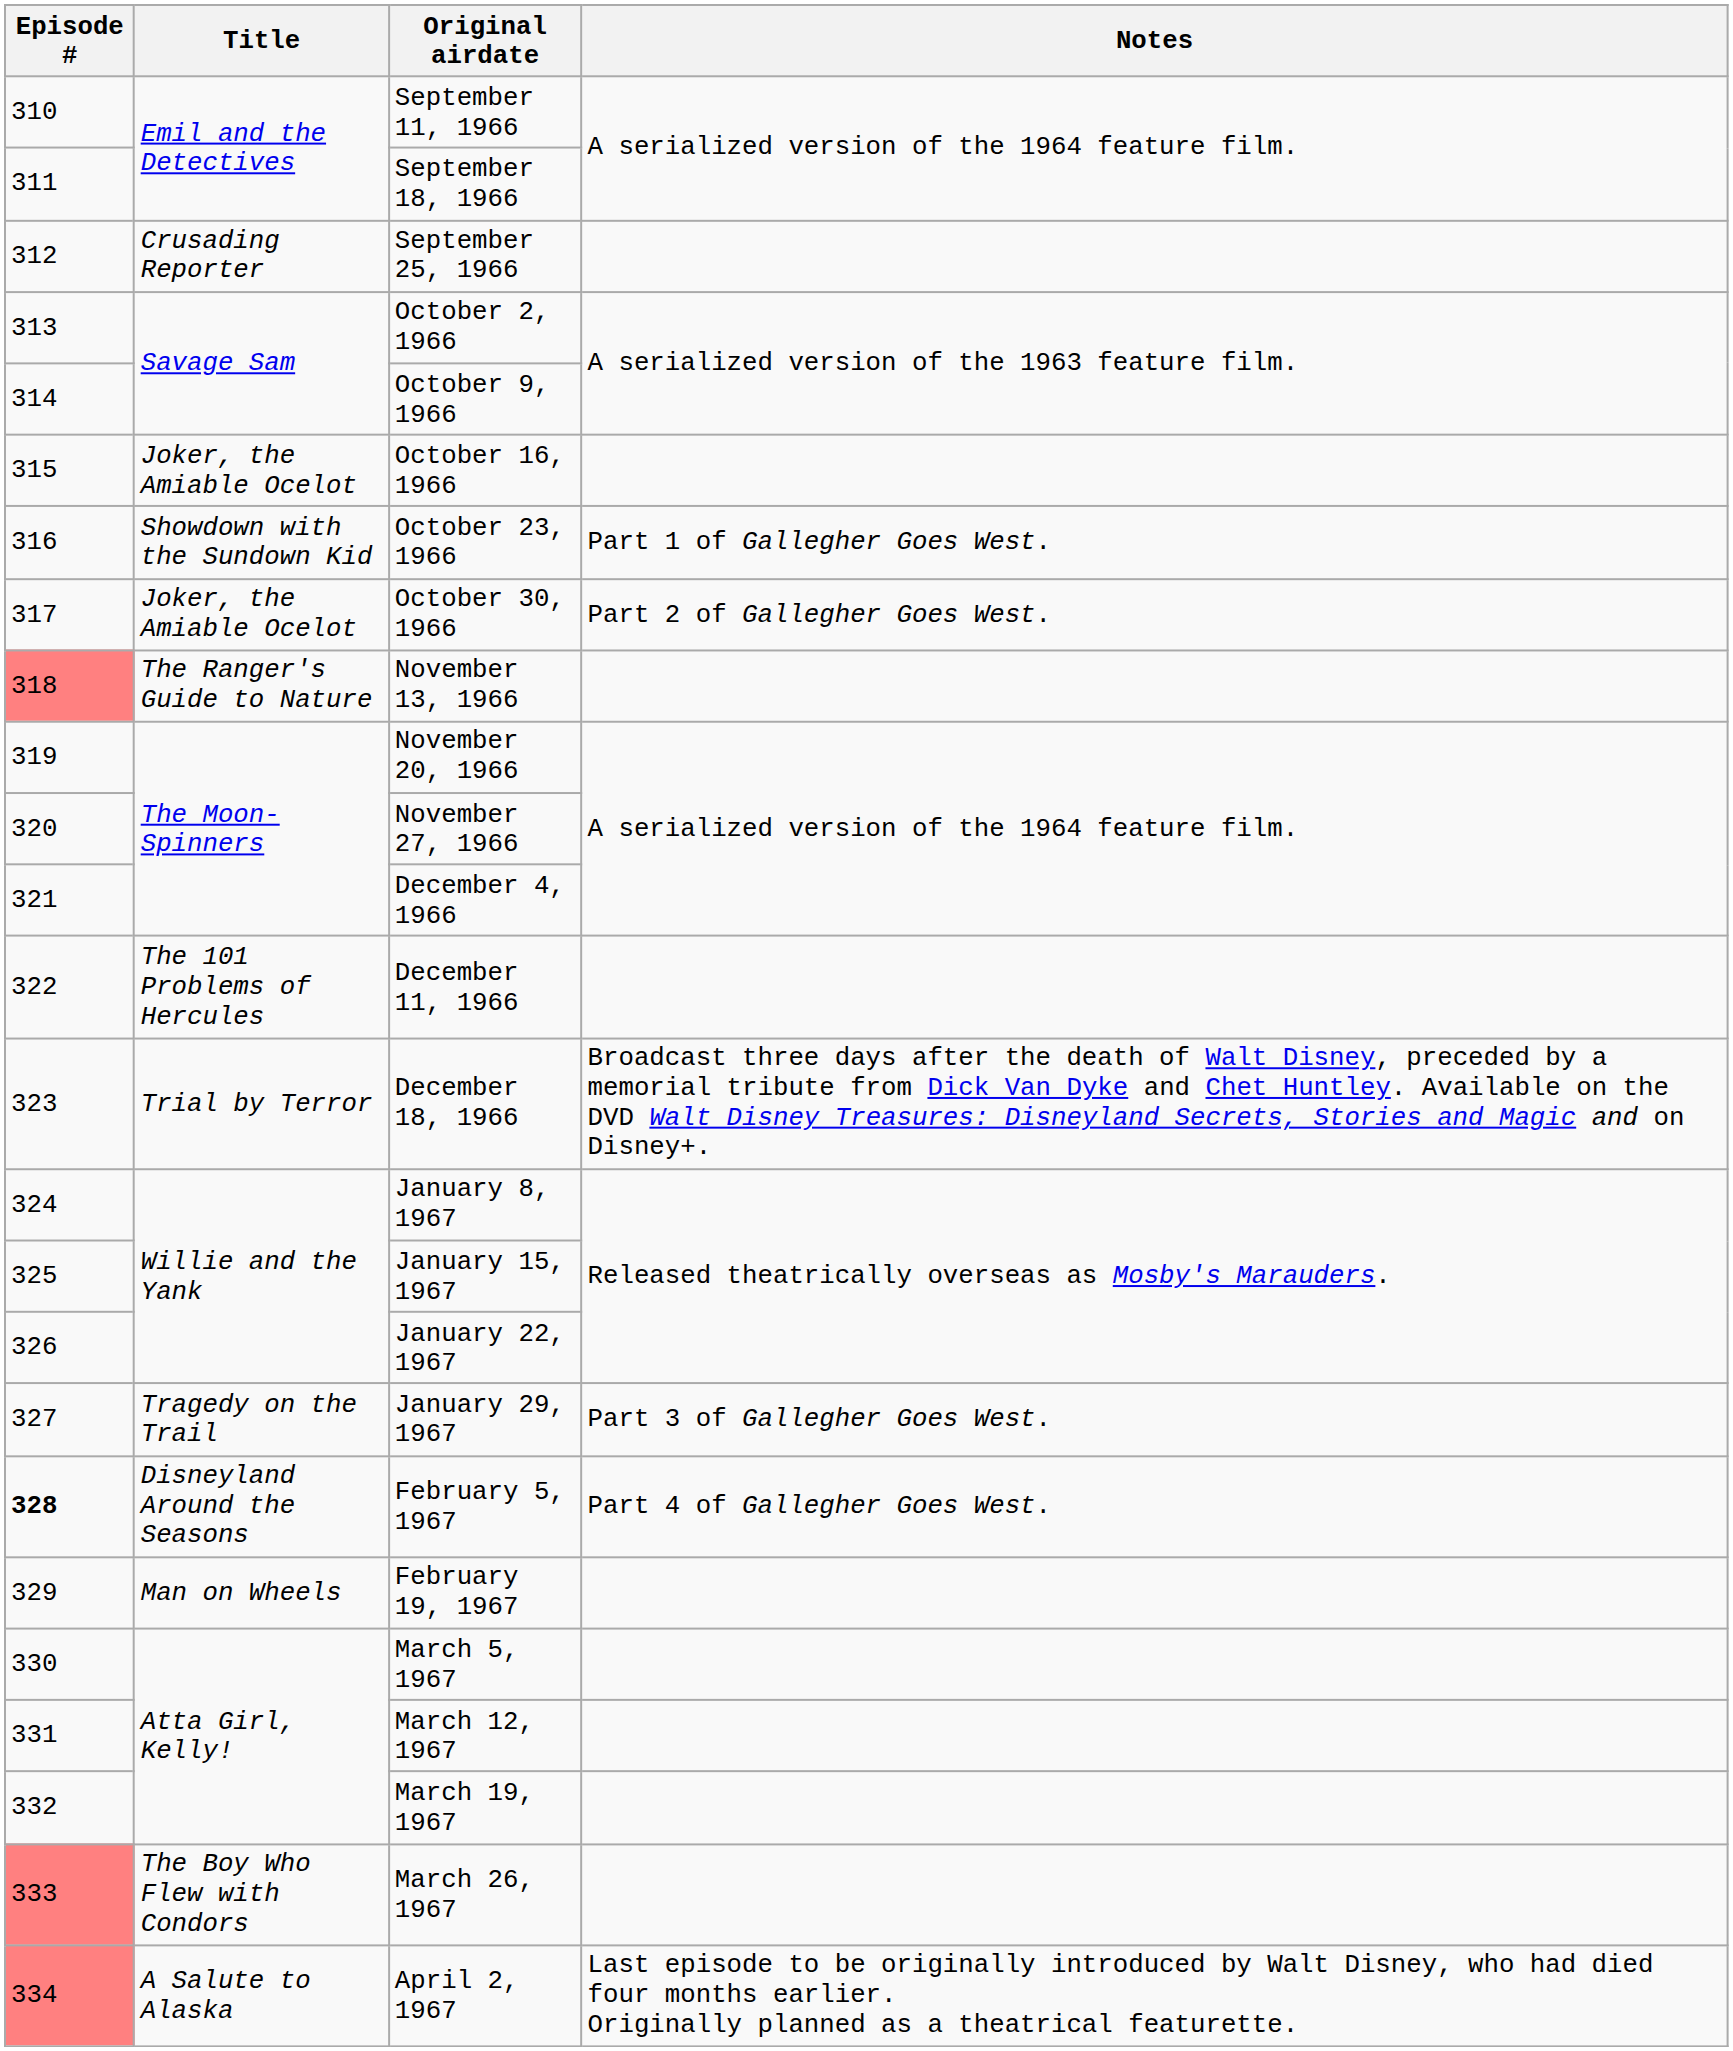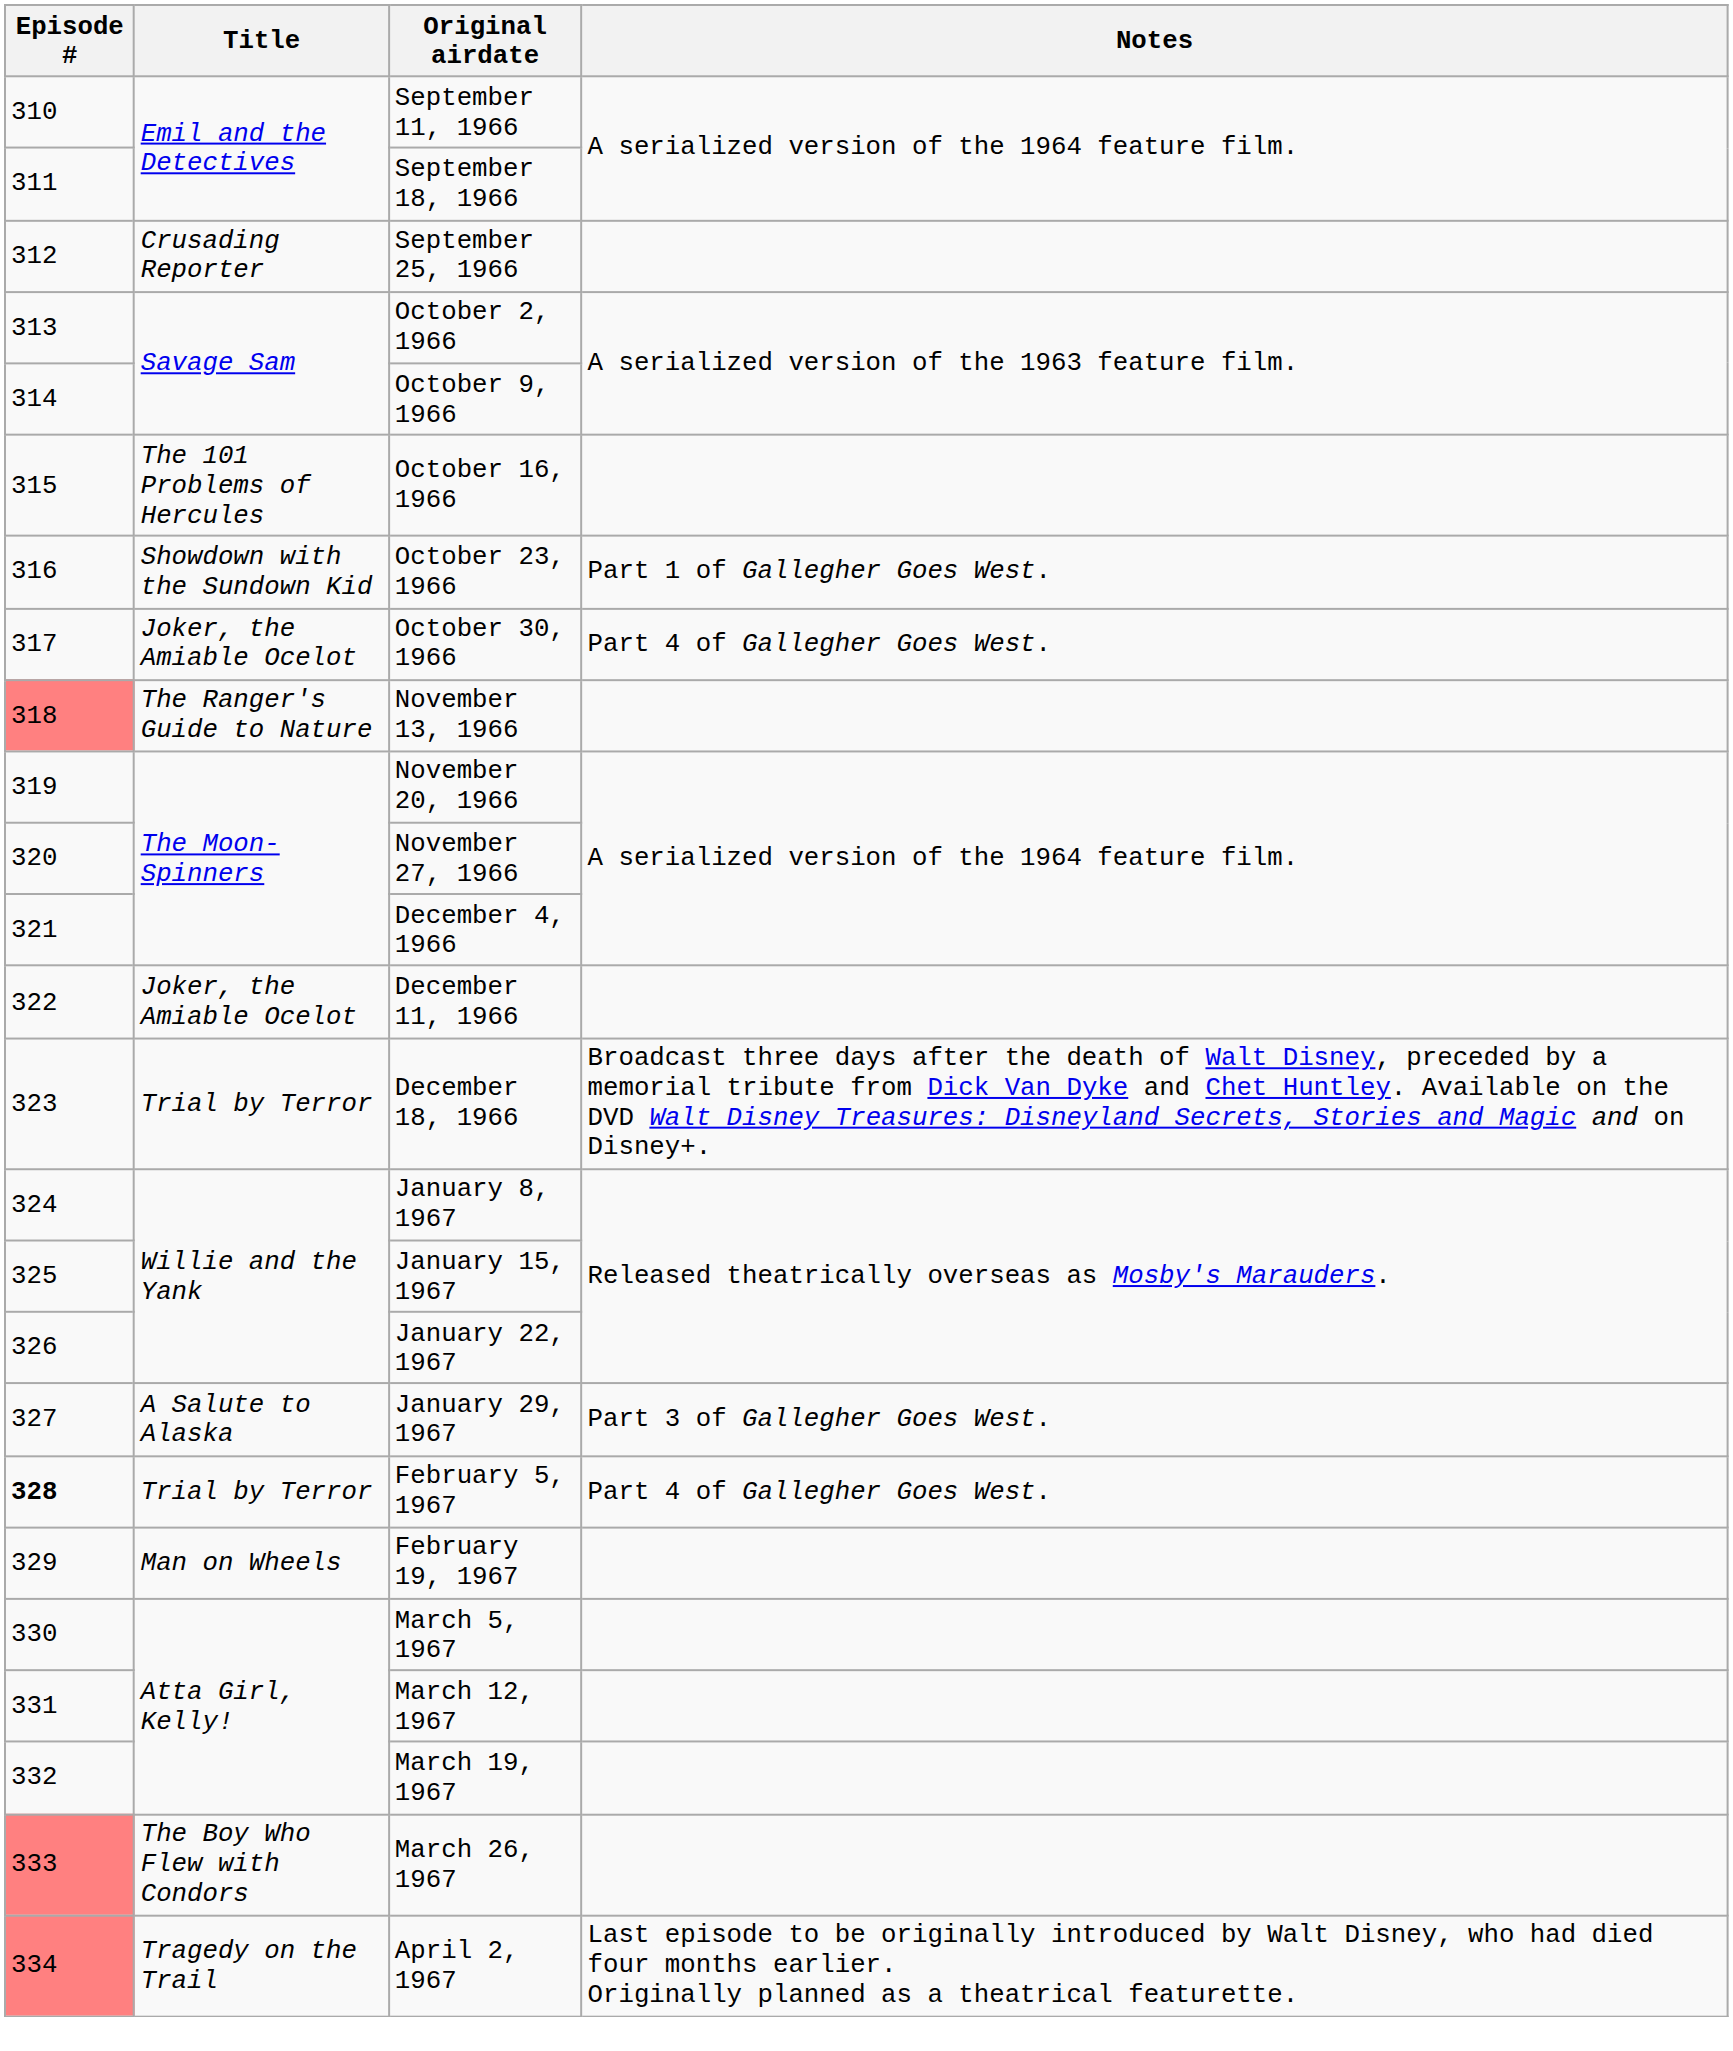 <table class="wikitable sortable">
 <tr>
 <th>Episode #</th>
 <th>Title</th>
 <th>Original airdate</th>
 <th>Notes</th>
 </tr>
 <tr>
 <td>310</td>
 <td rowspan="2"><em><a href='#'>Emil and the Detectives</a></em></td>
 <td>September 11, 1966</td>
 <td rowspan="2">A serialized version of the 1964 feature film.</td>
 </tr>
 <tr>
 <td>311</td>
 <td>September 18, 1966</td>
 </tr>
 <tr>
 <td>312</td>
 <td><em>Crusading Reporter</em></td>
 <td>September 25, 1966</td>
 <td></td>
 </tr>
 <tr>
 <td>313</td>
 <td rowspan="2"><em><a href='#'>Savage Sam</a></em></td>
 <td>October 2, 1966</td>
 <td rowspan="2">A serialized version of the 1963 feature film.</td>
 </tr>
 <tr>
 <td>314</td>
 <td>October 9, 1966</td>
 </tr>
 <tr ||>
 <td>315</td>
-<td><em>Joker, the Amiable Ocelot</em></td>
+<td><em>The 101 Problems of Hercules</em></td>
 <td>October 16, 1966</td>
 <td></td>
 </tr>
 <tr>
 <td>316</td>
 <td><em>Showdown with the Sundown Kid</em></td>
 <td>October 23, 1966</td>
 <td>Part 1 of <em>Gallegher Goes West</em>.</td>
 </tr>
 <tr>
 <td>317</td>
 <td><em>Joker, the Amiable Ocelot</em></td>
 <td>October 30, 1966</td>
-<td>Part 2 of <em>Gallegher Goes West</em>.</td>
+<td>Part 4 of <em>Gallegher Goes West</em>.</td>
 </tr>
 <tr>
 <td style="background:#ff8080;">318</td>
 <td><em>The Ranger's Guide to Nature</em></td>
 <td>November 13, 1966</td>
 <td></td>
 </tr>
 <tr>
 <td>319</td>
 <td rowspan="3"><em><a href='#'>The Moon-Spinners</a></em></td>
 <td>November 20, 1966</td>
 <td rowspan="3">A serialized version of the 1964 feature film.</td>
 </tr>
 <tr>
 <td>320</td>
 <td>November 27, 1966</td>
 </tr>
 <tr>
 <td>321</td>
 <td>December 4, 1966</td>
 </tr>
 <tr>
 <td>322</td>
-<td><em>The 101 Problems of Hercules</em></td>
+<td><em>Joker, the Amiable Ocelot</em></td>
 <td>December 11, 1966</td>
 <td></td>
 </tr>
 <tr>
 <td>323</td>
 <td><em>Trial by Terror</em></td>
 <td>December 18, 1966</td>
 <td>Broadcast three days after the death of <a href='#'>Walt Disney</a>, preceded by a memorial tribute from <a href='#'>Dick Van Dyke</a> and <a href='#'>Chet Huntley</a>. Available on the DVD <em><a href='#'>Walt Disney Treasures: Disneyland Secrets, Stories and Magic</a> and</em> on Disney+.</td>
 </tr>
 <tr>
 <td>324</td>
 <td rowspan="3"><em>Willie and the Yank</em></td>
 <td>January 8, 1967</td>
 <td rowspan="3">Released theatrically overseas as <em><a href='#'>Mosby's Marauders</a></em>.</td>
 </tr>
 <tr>
 <td>325</td>
 <td>January 15, 1967</td>
 </tr>
 <tr>
 <td>326</td>
 <td>January 22, 1967</td>
 </tr>
 <tr>
 <td>327</td>
-<td><em>Tragedy on the Trail</em></td>
+<td><em>A Salute to Alaska</em></td>
 <td>January 29, 1967</td>
 <td>Part 3 of <em>Gallegher Goes West</em>.</td>
 </tr>
 <tr>
 <td><strong>328</strong></td>
-<td><em>Disneyland Around the Seasons</em></td>
+<td><em>Trial by Terror</em></td>
 <td>February 5, 1967</td>
 <td>Part 4 of <em>Gallegher Goes West</em>.</td>
 </tr>
 <tr>
 <td>329</td>
 <td><em>Man on Wheels</em></td>
 <td>February 19, 1967</td>
 <td></td>
 </tr>
 <tr>
 <td>330</td>
 <td rowspan="3"><em>Atta Girl, Kelly!</em></td>
 <td>March 5, 1967</td>
 <td></td>
 </tr>
 <tr>
 <td>331</td>
 <td>March 12, 1967</td>
 <td></td>
 </tr>
 <tr>
 <td>332</td>
 <td>March 19, 1967</td>
 <td></td>
 </tr>
 <tr>
 <td style="background:#ff8080;">333</td>
 <td><em>The Boy Who Flew with Condors</em></td>
 <td>March 26, 1967</td>
 <td></td>
 </tr>
 <tr>
 <td style="background:#ff8080;">334</td>
-<td><em>A Salute to Alaska</em></td>
+<td><em>Tragedy on the Trail</em></td>
 <td>April 2, 1967</td>
 <td>Last episode to be originally introduced by Walt Disney, who had died four months earlier.<br>Originally planned as a theatrical featurette.</td>
 </tr>
 </table>
